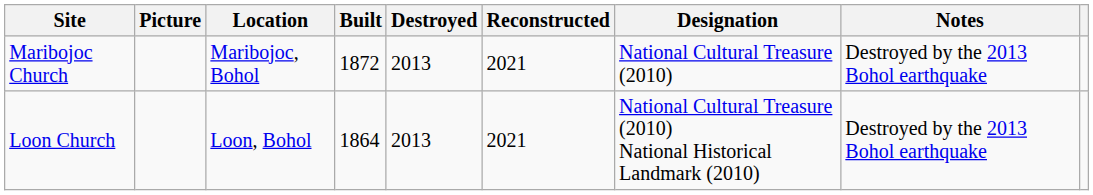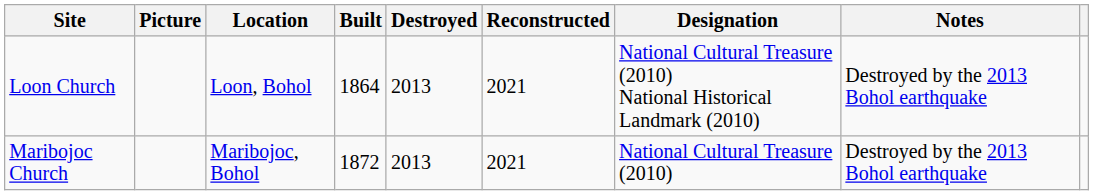 <table class="wikitable sortable">
 <tr>
 <th>Site</th>
 <th>Picture</th>
 <th>Location</th>
 <th>Built</th>
 <th>Destroyed</th>
 <th>Reconstructed</th>
 <th>Designation</th>
 <th>Notes</th>
 <th></th>
 </tr>
 <tr>
+<td><a href='#'>Loon Church</a></td>
+<td></td>
+<td><a href='#'>Loon</a>, <a href='#'>Bohol</a></td>
+<td>1864</td>
+<td>2013</td>
+<td>2021</td>
+<td><a href='#'>National Cultural Treasure</a> (2010)<br>National Historical Landmark (2010)</td>
+<td>Destroyed by the <a href='#'>2013 Bohol earthquake</a></td>
+<td></td>
+</tr>
+<tr>
 <td><a href='#'>Maribojoc Church</a></td>
 <td></td>
 <td><a href='#'>Maribojoc</a>, <a href='#'>Bohol</a></td>
 <td>1872</td>
 <td>2013</td>
 <td>2021</td>
 <td><a href='#'>National Cultural Treasure</a> (2010)</td>
 <td>Destroyed by the <a href='#'>2013 Bohol earthquake</a></td>
 <td></td>
 </tr>
-<tr>
-<td><a href='#'>Loon Church</a></td>
-<td></td>
-<td><a href='#'>Loon</a>, <a href='#'>Bohol</a></td>
-<td>1864</td>
-<td>2013</td>
-<td>2021</td>
-<td><a href='#'>National Cultural Treasure</a> (2010)<br>National Historical Landmark (2010)</td>
-<td>Destroyed by the <a href='#'>2013 Bohol earthquake</a></td>
-<td></td>
-</tr>
 </table>
